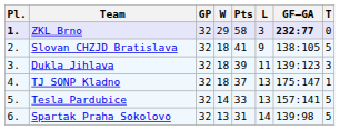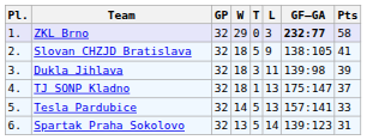 <table class="wikitable">
 <tr>
 <th>Pl.</th>
 <th width="200">Team</th>
 <th>GP</th>
 <th>W</th>
-<th>Pts</th>
+<th>T</th>
 <th>L</th>
 <th>GF–GA</th>
-<th>T</th>
+<th>Pts</th>
 </tr>
 <tr bgcolor="#e6e6fa">
-<td><strong>1.</strong></td>
+<td>1.</td>
 <td><a href='#'>ZKL Brno</a></td>
 <td>32</td>
 <td>29</td>
-<td>58</td>
+<td>0</td>
 <td>3</td>
 <td><strong>232:77</strong></td>
-<td>0</td>
+<td>58</td>
 </tr>
 <tr bgcolor="#f0f8ff">
 <td>2.</td>
 <td><a href='#'>Slovan CHZJD Bratislava</a></td>
 <td>32</td>
 <td>18</td>
-<td>41</td>
+<td>5</td>
 <td>9</td>
 <td>138:105</td>
-<td>5</td>
+<td>41</td>
 </tr>
 <tr bgcolor="#f0f8ff">
 <td>3.</td>
 <td><a href='#'>Dukla Jihlava</a></td>
 <td>32</td>
 <td>18</td>
+<td>3</td>
+<td>11</td>
+<td>139:98</td>
 <td>39</td>
-<td>11</td>
-<td>139:123</td>
-<td>3</td>
 </tr>
 <tr bgcolor="#f0f8ff">
 <td>4.</td>
 <td><a href='#'>TJ SONP Kladno</a></td>
 <td>32</td>
 <td>18</td>
-<td>37</td>
+<td>1</td>
 <td>13</td>
 <td>175:147</td>
-<td>1</td>
+<td>37</td>
 </tr>
 <tr bgcolor="#f0f8ff">
 <td>5.</td>
 <td><a href='#'>Tesla Pardubice</a></td>
 <td>32</td>
 <td>14</td>
-<td>33</td>
+<td>5</td>
 <td>13</td>
 <td>157:141</td>
-<td>5</td>
+<td>33</td>
 </tr>
 <tr bgcolor="#f0f8ff">
 <td>6.</td>
 <td><a href='#'>Spartak Praha Sokolovo</a></td>
 <td>32</td>
 <td>13</td>
+<td>5</td>
+<td>14</td>
+<td>139:123</td>
 <td>31</td>
-<td>14</td>
-<td>139:98</td>
-<td>5</td>
 </tr>
 </table>
